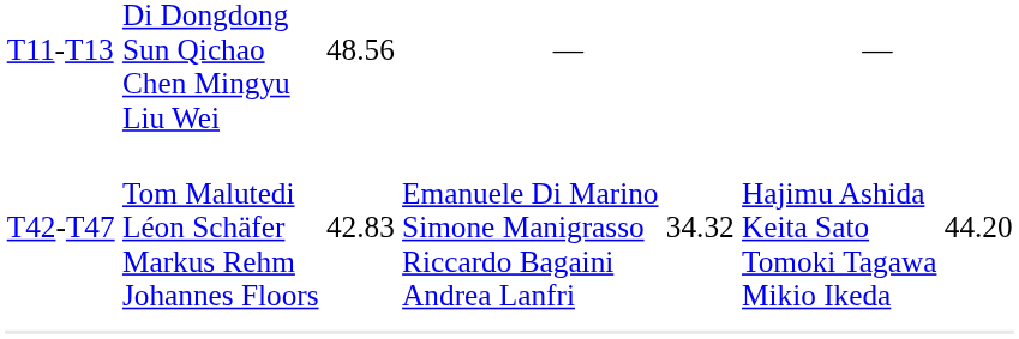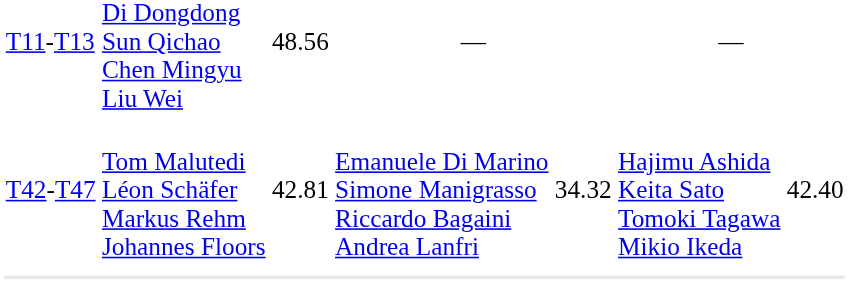 <table>
 <tr>
 <td><a href='#'>T11</a>-<a href='#'>T13</a></td>
 <td><br><a href='#'>Di Dongdong</a><br><a href='#'>Sun Qichao</a><br><a href='#'>Chen Mingyu</a><br><a href='#'>Liu Wei</a></td>
 <td>48.56</td>
 <td colspan=2 align=center>—</td>
 <td colspan=2 align=center>—</td>
 </tr>
 <tr>
 <td><a href='#'>T42</a>-<a href='#'>T47</a></td>
 <td><br><a href='#'>Tom Malutedi</a><br><a href='#'>Léon Schäfer</a><br><a href='#'>Markus Rehm</a><br><a href='#'>Johannes Floors</a></td>
-<td>42.83</td>
+<td>42.81</td>
 <td><br><a href='#'>Emanuele Di Marino</a><br><a href='#'>Simone Manigrasso</a><br><a href='#'>Riccardo Bagaini</a><br><a href='#'>Andrea Lanfri</a></td>
 <td>34.32</td>
 <td><br><a href='#'>Hajimu Ashida</a><br><a href='#'>Keita Sato</a><br><a href='#'>Tomoki Tagawa</a><br><a href='#'>Mikio Ikeda</a></td>
-<td>44.20</td>
+<td>42.40</td>
 </tr>
 <tr>
 <td colspan=7></td>
 </tr>
 <tr>
 </tr>
 <tr bgcolor= e8e8e8>
 <td colspan=7></td>
 </tr>
 </table>
